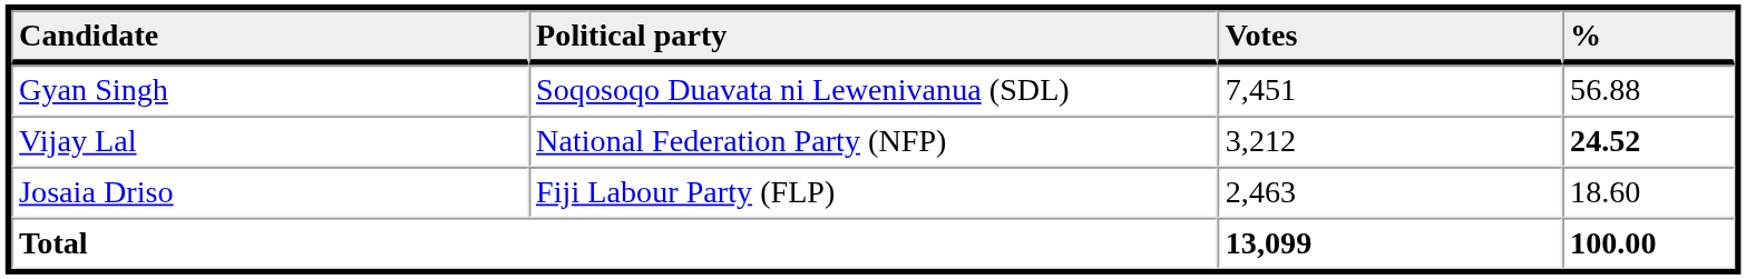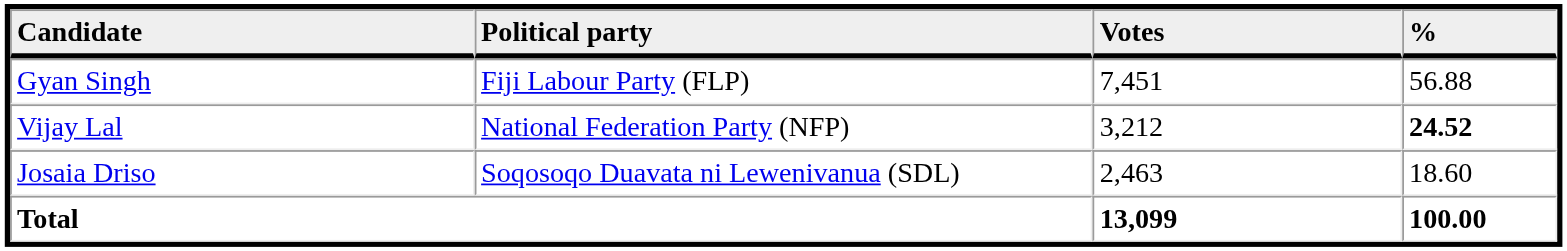 <table table width="70%" border="1" align="center" cellpadding=3 cellspacing=0 style="margin:5px; border:3px solid;">
 <tr>
 <td td width="30%" style="border-bottom:3px solid; background:#efefef;"><strong>Candidate</strong></td>
 <td td width="40%" style="border-bottom:3px solid; background:#efefef;"><strong>Political party</strong></td>
 <td td width="20%" style="border-bottom:3px solid; background:#efefef;"><strong>Votes</strong></td>
 <td td width="10%" style="border-bottom:3px solid; background:#efefef;"><strong>%</strong></td>
 </tr>
 <tr>
 <td><a href='#'>Gyan Singh</a></td>
-<td><a href='#'>Soqosoqo Duavata ni Lewenivanua</a> (SDL)</td>
+<td><a href='#'>Fiji Labour Party</a> (FLP)</td>
 <td>7,451</td>
 <td>56.88</td>
 </tr>
 <tr>
 <td><a href='#'>Vijay Lal</a></td>
 <td><a href='#'>National Federation Party</a> (NFP)</td>
 <td>3,212</td>
 <td><strong>24.52</strong></td>
 </tr>
 <tr>
 <td><a href='#'>Josaia Driso</a></td>
-<td><a href='#'>Fiji Labour Party</a> (FLP)</td>
+<td><a href='#'>Soqosoqo Duavata ni Lewenivanua</a> (SDL)</td>
 <td>2,463</td>
 <td>18.60</td>
 </tr>
 <tr>
 <td colspan=2><strong>Total</strong></td>
 <td><strong>13,099</strong></td>
 <td><strong>100.00</strong></td>
 </tr>
 <tr>
 </tr>
 </table>
